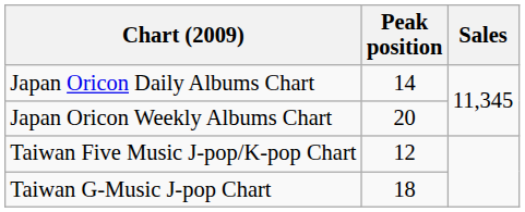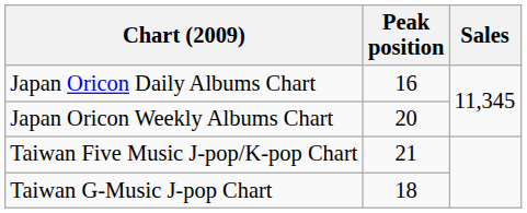 <table class="wikitable sortable">
 <tr>
 <th>Chart (2009)</th>
 <th>Peak<br>position</th>
 <th>Sales</th>
 </tr>
 <tr>
 <td>Japan <a href='#'>Oricon</a> Daily Albums Chart</td>
-<td align="center">14</td>
+<td align="center">16</td>
 <td rowspan="2" align="center">11,345</td>
 </tr>
 <tr>
 <td>Japan Oricon Weekly Albums Chart</td>
 <td align="center">20</td>
 </tr>
 <tr>
 <td>Taiwan Five Music J-pop/K-pop Chart</td>
-<td align="center">12</td>
+<td align="center">21</td>
 </tr>
 <tr>
 <td>Taiwan G-Music J-pop Chart</td>
 <td align="center">18</td>
 </tr>
 </table>
